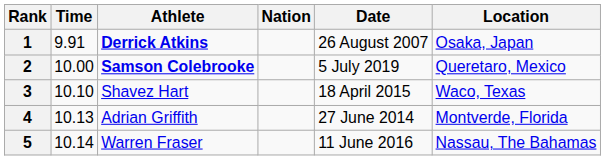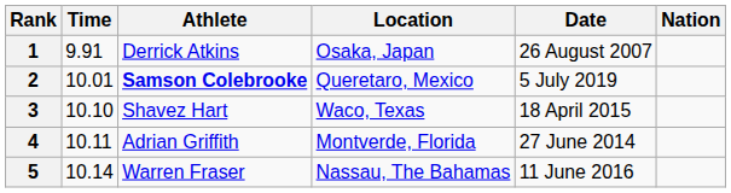 <table class="wikitable">
 <tr>
 <th>Rank</th>
 <th>Time</th>
 <th>Athlete</th>
+<th>Location</th>
+<th>Date</th>
 <th>Nation</th>
-<th>Date</th>
-<th>Location</th>
 </tr>
 <tr>
 <th rowspan=1>1</th>
 <td>9.91</td>
-<td><strong><a href='#'>Derrick Atkins</a></strong></td>
+<td><a href='#'>Derrick Atkins</a></td>
+<td><a href='#'>Osaka, Japan</a></td>
+<td>26 August 2007</td>
 <td></td>
-<td>26 August 2007</td>
-<td><a href='#'>Osaka, Japan</a></td>
 </tr>
 <tr>
 <th rowspan=1>2</th>
-<td>10.00</td>
+<td>10.01</td>
 <td><strong><a href='#'>Samson Colebrooke</a></strong></td>
+<td><a href='#'>Queretaro, Mexico</a></td>
+<td>5 July 2019</td>
 <td></td>
-<td>5 July 2019</td>
-<td><a href='#'>Queretaro, Mexico</a></td>
 </tr>
 <tr>
 <th rowspan=1>3</th>
 <td>10.10</td>
 <td><a href='#'>Shavez Hart</a></td>
+<td><a href='#'>Waco, Texas</a></td>
+<td>18 April 2015</td>
 <td></td>
-<td>18 April 2015</td>
-<td><a href='#'>Waco, Texas</a></td>
 </tr>
 <tr>
 <th rowspan=1>4</th>
-<td>10.13</td>
+<td>10.11</td>
 <td><a href='#'>Adrian Griffith</a></td>
+<td><a href='#'>Montverde, Florida</a></td>
+<td>27 June 2014</td>
 <td></td>
-<td>27 June 2014</td>
-<td><a href='#'>Montverde, Florida</a></td>
 </tr>
 <tr>
 <th rowspan=1>5</th>
 <td>10.14</td>
 <td><a href='#'>Warren Fraser</a></td>
+<td><a href='#'>Nassau, The Bahamas</a></td>
+<td>11 June 2016</td>
 <td></td>
-<td>11 June 2016</td>
-<td><a href='#'>Nassau, The Bahamas</a></td>
 </tr>
 </table>
